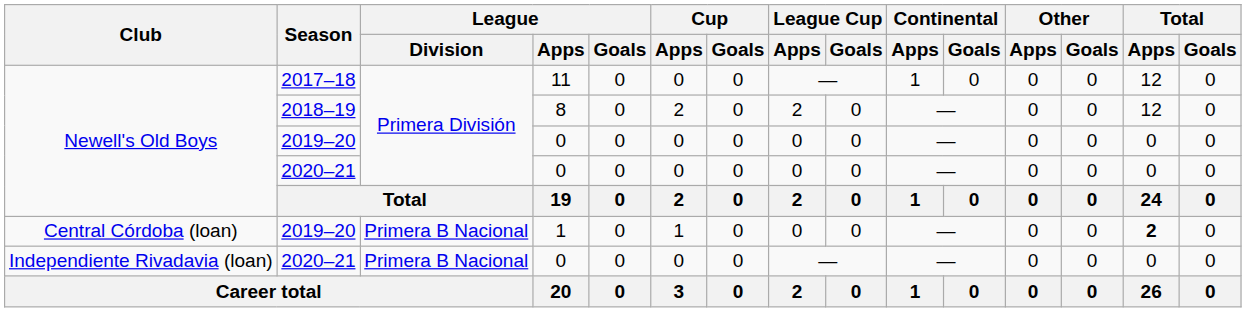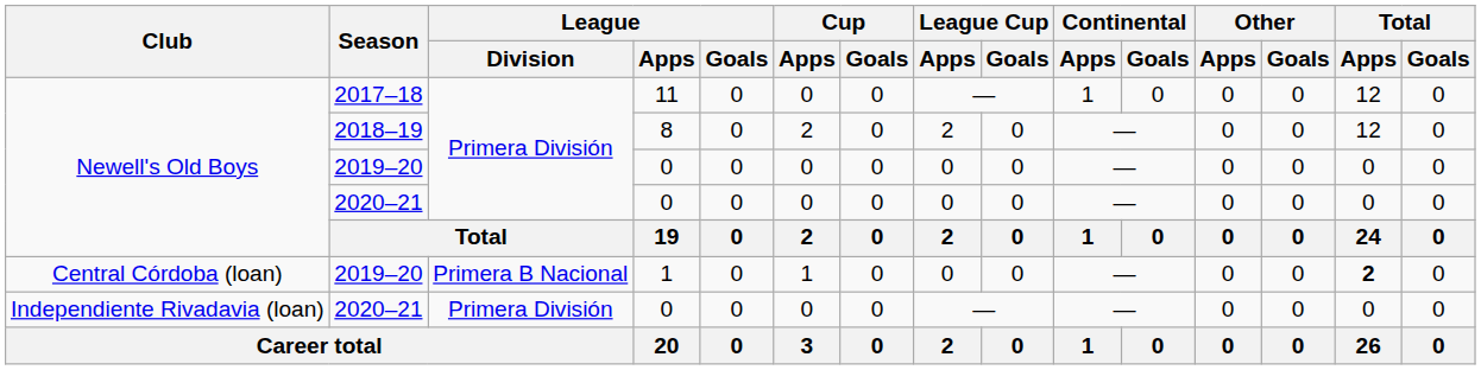 <table class="wikitable" style="text-align:center">
 <tr>
 <th rowspan="2">Club</th>
 <th rowspan="2">Season</th>
 <th colspan="3">League</th>
 <th colspan="2">Cup</th>
 <th colspan="2">League Cup</th>
 <th colspan="2">Continental</th>
 <th colspan="2">Other</th>
 <th colspan="2">Total</th>
 </tr>
 <tr>
 <th>Division</th>
 <th>Apps</th>
 <th>Goals</th>
 <th>Apps</th>
 <th>Goals</th>
 <th>Apps</th>
 <th>Goals</th>
 <th>Apps</th>
 <th>Goals</th>
 <th>Apps</th>
 <th>Goals</th>
 <th>Apps</th>
 <th>Goals</th>
 </tr>
 <tr>
 <td rowspan="5"><a href='#'>Newell's Old Boys</a></td>
 <td><a href='#'>2017–18</a></td>
 <td rowspan="4"><a href='#'>Primera División</a></td>
 <td>11</td>
 <td>0</td>
 <td>0</td>
 <td>0</td>
 <td colspan="2">—</td>
 <td>1</td>
 <td>0</td>
 <td>0</td>
 <td>0</td>
 <td>12</td>
 <td>0</td>
 </tr>
 <tr>
 <td><a href='#'>2018–19</a></td>
 <td>8</td>
 <td>0</td>
 <td>2</td>
 <td>0</td>
 <td>2</td>
 <td>0</td>
 <td colspan="2">—</td>
 <td>0</td>
 <td>0</td>
 <td>12</td>
 <td>0</td>
 </tr>
 <tr>
 <td><a href='#'>2019–20</a></td>
 <td>0</td>
 <td>0</td>
 <td>0</td>
 <td>0</td>
 <td>0</td>
 <td>0</td>
 <td colspan="2">—</td>
 <td>0</td>
 <td>0</td>
 <td>0</td>
 <td>0</td>
 </tr>
 <tr>
 <td><a href='#'>2020–21</a></td>
 <td>0</td>
 <td>0</td>
 <td>0</td>
 <td>0</td>
 <td>0</td>
 <td>0</td>
 <td colspan="2">—</td>
 <td>0</td>
 <td>0</td>
 <td>0</td>
 <td>0</td>
 </tr>
 <tr>
 <th colspan="2">Total</th>
 <th>19</th>
 <th>0</th>
 <th>2</th>
 <th>0</th>
 <th>2</th>
 <th>0</th>
 <th>1</th>
 <th>0</th>
 <th>0</th>
 <th>0</th>
 <th>24</th>
 <th>0</th>
 </tr>
 <tr>
 <td rowspan="1"><a href='#'>Central Córdoba</a> (loan)</td>
 <td><a href='#'>2019–20</a></td>
 <td rowspan="1"><a href='#'>Primera B Nacional</a></td>
 <td>1</td>
 <td>0</td>
 <td>1</td>
 <td>0</td>
 <td>0</td>
 <td>0</td>
 <td colspan="2">—</td>
 <td>0</td>
 <td>0</td>
 <td><strong>2</strong></td>
 <td>0</td>
 </tr>
 <tr>
 <td rowspan="1"><a href='#'>Independiente Rivadavia</a> (loan)</td>
 <td><a href='#'>2020–21</a></td>
-<td rowspan="1"><a href='#'>Primera B Nacional</a></td>
+<td rowspan="1"><a href='#'>Primera División</a></td>
 <td>0</td>
 <td>0</td>
 <td>0</td>
 <td>0</td>
 <td colspan="2">—</td>
 <td colspan="2">—</td>
 <td>0</td>
 <td>0</td>
 <td>0</td>
 <td>0</td>
 </tr>
 <tr>
 <th colspan="3">Career total</th>
 <th>20</th>
 <th>0</th>
 <th>3</th>
 <th>0</th>
 <th>2</th>
 <th>0</th>
 <th>1</th>
 <th>0</th>
 <th>0</th>
 <th>0</th>
 <th>26</th>
 <th>0</th>
 </tr>
 </table>
